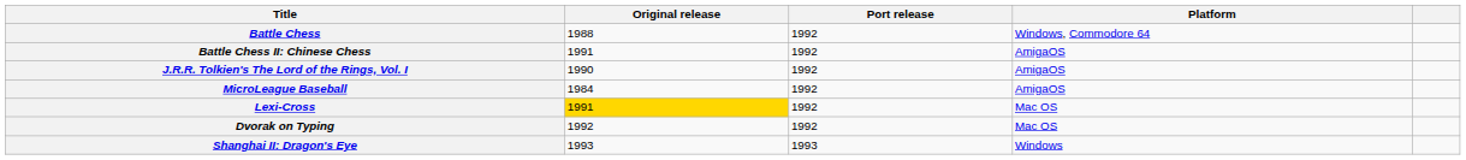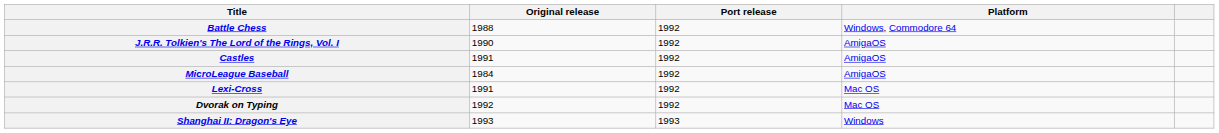 <table class="wikitable sortable plainrowheaders" style="width: 100%">
 <tr>
 <th style="width:35%" scope="col">Title</th>
 <th style="width:14%" scope="col">Original release</th>
 <th style="width:14%" scope="col">Port release</th>
 <th style="width:25%" scope="col">Platform</th>
 <th style="width:3%" scope="col" class="unsortable"></th>
 </tr>
 <tr>
 <th scope="row" style="text-align:center;"><em><a href='#'>Battle Chess</a></em></th>
 <td>1988</td>
 <td>1992</td>
 <td><a href='#'>Windows</a>, <a href='#'>Commodore 64</a></td>
 <td></td>
 </tr>
 <tr>
-<th scope="row" style="text-align:center;"><em>Battle Chess II: Chinese Chess</em></th>
-<td>1991</td>
+<th scope="row" style="text-align:center;"><em><a href='#'>J.R.R. Tolkien's The Lord of the Rings, Vol. I</a></em></th>
+<td>1990</td>
 <td>1992</td>
 <td><a href='#'>AmigaOS</a></td>
 <td></td>
 </tr>
 <tr>
-<th scope="row" style="text-align:center;"><em><a href='#'>J.R.R. Tolkien's The Lord of the Rings, Vol. I</a></em></th>
-<td>1990</td>
+<th scope="row" style="text-align:center;"><em><a href='#'>Castles</a></em></th>
+<td>1991</td>
 <td>1992</td>
 <td><a href='#'>AmigaOS</a></td>
 <td></td>
 </tr>
 <tr>
 <th scope="row" style="text-align:center;"><em><a href='#'>MicroLeague Baseball</a></em></th>
 <td>1984</td>
 <td>1992</td>
 <td><a href='#'>AmigaOS</a></td>
 <td></td>
 </tr>
 <tr>
 <th scope="row" style="text-align:center;"><em><a href='#'>Lexi-Cross</a></em></th>
-<td style="background: gold;">1991</td>
+<td>1991</td>
 <td>1992</td>
 <td><a href='#'>Mac OS</a></td>
 <td></td>
 </tr>
 <tr>
 <th scope="row" style="text-align:center;"><em>Dvorak on Typing</em></th>
 <td>1992</td>
 <td>1992</td>
 <td><a href='#'>Mac OS</a></td>
 <td></td>
 </tr>
 <tr>
 <th scope="row" style="text-align:center;"><em><a href='#'>Shanghai II: Dragon's Eye</a></em></th>
 <td>1993</td>
 <td>1993</td>
 <td><a href='#'>Windows</a></td>
 <td></td>
 </tr>
 </table>
